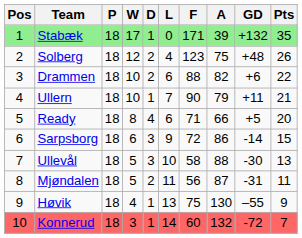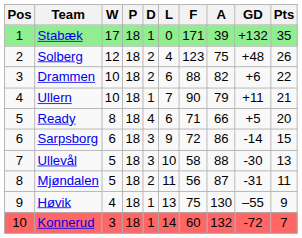 <table class="wikitable sortable" style="text-align: center;">
 <tr>
 <th>Pos</th>
 <th>Team</th>
+<th>W</th>
 <th>P</th>
-<th>W</th>
 <th>D</th>
 <th>L</th>
 <th>F</th>
 <th>A</th>
 <th>GD</th>
 <th>Pts</th>
 </tr>
 <tr style="background:#90EE90;">
 <td>1</td>
 <td align="left"><a href='#'>Stabæk</a></td>
+<td>17</td>
 <td>18</td>
-<td>17</td>
 <td>1</td>
 <td>0</td>
 <td>171</td>
 <td>39</td>
 <td>+132</td>
 <td>35</td>
 </tr>
 <tr>
 <td>2</td>
 <td align="left"><a href='#'>Solberg</a></td>
+<td>12</td>
 <td>18</td>
-<td>12</td>
 <td>2</td>
 <td>4</td>
 <td>123</td>
 <td>75</td>
 <td>+48</td>
 <td>26</td>
 </tr>
 <tr>
 <td>3</td>
 <td align="left"><a href='#'>Drammen</a></td>
+<td>10</td>
 <td>18</td>
-<td>10</td>
 <td>2</td>
 <td>6</td>
 <td>88</td>
 <td>82</td>
 <td>+6</td>
 <td>22</td>
 </tr>
 <tr>
 <td>4</td>
 <td align="left"><a href='#'>Ullern</a></td>
+<td>10</td>
 <td>18</td>
-<td>10</td>
 <td>1</td>
 <td>7</td>
 <td>90</td>
 <td>79</td>
 <td>+11</td>
 <td>21</td>
 </tr>
 <tr>
 <td>5</td>
 <td align="left"><a href='#'>Ready</a></td>
+<td>8</td>
 <td>18</td>
-<td>8</td>
 <td>4</td>
 <td>6</td>
 <td>71</td>
 <td>66</td>
 <td>+5</td>
 <td>20</td>
 </tr>
 <tr>
 <td>6</td>
 <td align="left"><a href='#'>Sarpsborg</a></td>
+<td>6</td>
 <td>18</td>
-<td>6</td>
 <td>3</td>
 <td>9</td>
 <td>72</td>
 <td>86</td>
 <td>-14</td>
 <td>15</td>
 </tr>
 <tr>
 <td>7</td>
 <td align="left"><a href='#'>Ullevål</a></td>
+<td>5</td>
 <td>18</td>
-<td>5</td>
 <td>3</td>
 <td>10</td>
 <td>58</td>
 <td>88</td>
 <td>-30</td>
 <td>13</td>
 </tr>
 <tr>
 <td>8</td>
 <td align="left"><a href='#'>Mjøndalen</a></td>
+<td>5</td>
 <td>18</td>
-<td>5</td>
 <td>2</td>
 <td>11</td>
 <td>56</td>
 <td>87</td>
 <td>-31</td>
 <td>11</td>
 </tr>
 <tr>
 <td>9</td>
 <td align="left"><a href='#'>Høvik</a></td>
+<td>4</td>
 <td>18</td>
-<td>4</td>
 <td>1</td>
 <td>13</td>
 <td>75</td>
 <td>130</td>
 <td>–55</td>
 <td>9</td>
 </tr>
 <tr style="background: #FF6666">
 <td>10</td>
 <td align="left"><a href='#'>Konnerud</a></td>
+<td>3</td>
 <td>18</td>
-<td>3</td>
 <td>1</td>
 <td>14</td>
 <td>60</td>
 <td>132</td>
 <td>-72</td>
 <td>7</td>
 </tr>
 </table>
